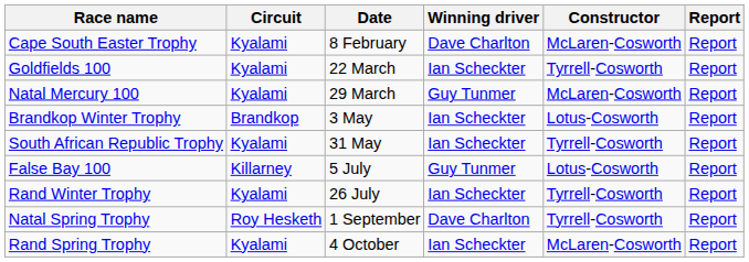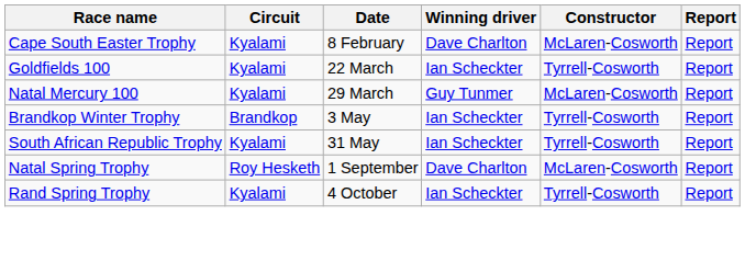 <table class="wikitable" style="font-size:95%">
 <tr>
 <th>Race name</th>
 <th>Circuit</th>
 <th>Date</th>
 <th>Winning driver</th>
 <th>Constructor</th>
 <th>Report</th>
 </tr>
 <tr>
 <td> <a href='#'>Cape South Easter Trophy</a></td>
 <td><a href='#'>Kyalami</a></td>
 <td>8 February</td>
 <td> <a href='#'>Dave Charlton</a></td>
 <td> <a href='#'>McLaren</a>-<a href='#'>Cosworth</a></td>
 <td><a href='#'>Report</a></td>
 </tr>
 <tr>
 <td> <a href='#'>Goldfields 100</a></td>
 <td><a href='#'>Kyalami</a></td>
 <td>22 March</td>
 <td> <a href='#'>Ian Scheckter</a></td>
 <td> <a href='#'>Tyrrell</a>-<a href='#'>Cosworth</a></td>
 <td><a href='#'>Report</a></td>
 </tr>
 <tr>
 <td> <a href='#'>Natal Mercury 100</a></td>
 <td><a href='#'>Kyalami</a></td>
 <td>29 March</td>
 <td> <a href='#'>Guy Tunmer</a></td>
 <td> <a href='#'>McLaren</a>-<a href='#'>Cosworth</a></td>
 <td><a href='#'>Report</a></td>
 </tr>
 <tr>
 <td> <a href='#'>Brandkop Winter Trophy</a></td>
 <td><a href='#'>Brandkop</a></td>
 <td>3 May</td>
 <td> <a href='#'>Ian Scheckter</a></td>
-<td> <a href='#'>Lotus</a>-<a href='#'>Cosworth</a></td>
+<td> <a href='#'>Tyrrell</a>-<a href='#'>Cosworth</a></td>
 <td><a href='#'>Report</a></td>
 </tr>
 <tr>
 <td> <a href='#'>South African Republic Trophy</a></td>
 <td><a href='#'>Kyalami</a></td>
 <td>31 May</td>
 <td> <a href='#'>Ian Scheckter</a></td>
 <td> <a href='#'>Tyrrell</a>-<a href='#'>Cosworth</a></td>
 <td><a href='#'>Report</a></td>
 </tr>
 <tr>
-<td> <a href='#'>False Bay 100</a></td>
-<td><a href='#'>Killarney</a></td>
-<td>5 July</td>
-<td> <a href='#'>Guy Tunmer</a></td>
-<td> <a href='#'>Lotus</a>-<a href='#'>Cosworth</a></td>
-<td><a href='#'>Report</a></td>
-</tr>
-<tr>
-<td> <a href='#'>Rand Winter Trophy</a></td>
-<td><a href='#'>Kyalami</a></td>
-<td>26 July</td>
-<td> <a href='#'>Ian Scheckter</a></td>
-<td> <a href='#'>Tyrrell</a>-<a href='#'>Cosworth</a></td>
-<td><a href='#'>Report</a></td>
-</tr>
-<tr>
 <td> <a href='#'>Natal Spring Trophy</a></td>
 <td><a href='#'>Roy Hesketh</a></td>
 <td>1 September</td>
 <td> <a href='#'>Dave Charlton</a></td>
-<td> <a href='#'>Tyrrell</a>-<a href='#'>Cosworth</a></td>
+<td> <a href='#'>McLaren</a>-<a href='#'>Cosworth</a></td>
 <td><a href='#'>Report</a></td>
 </tr>
 <tr>
 <td> <a href='#'>Rand Spring Trophy</a></td>
 <td><a href='#'>Kyalami</a></td>
 <td>4 October</td>
 <td> <a href='#'>Ian Scheckter</a></td>
-<td> <a href='#'>McLaren</a>-<a href='#'>Cosworth</a></td>
+<td> <a href='#'>Tyrrell</a>-<a href='#'>Cosworth</a></td>
 <td><a href='#'>Report</a></td>
 </tr>
 </table>
